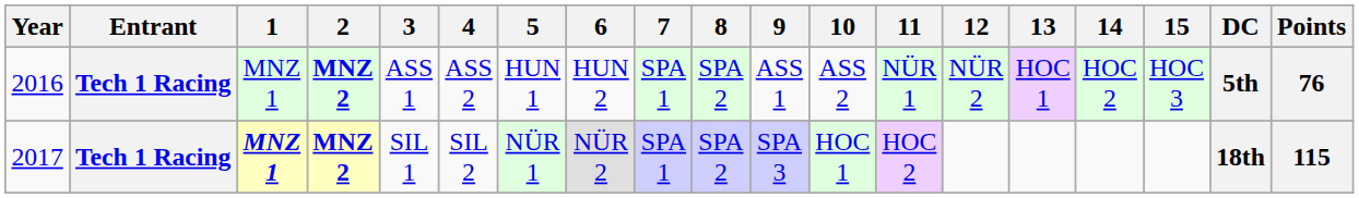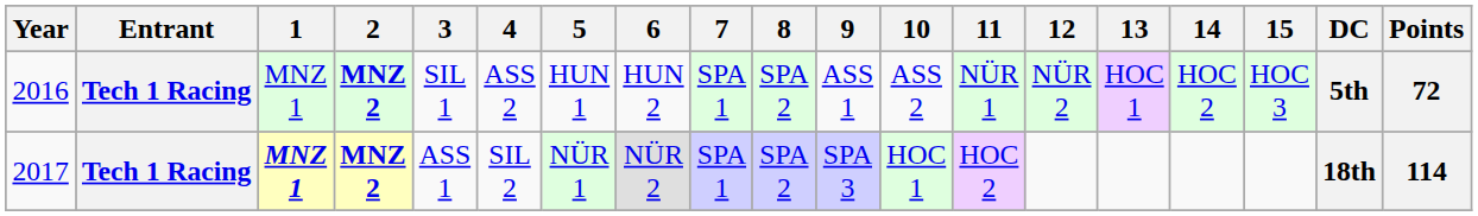 <table class="wikitable" style="text-align:center; font-size:85%">
 <tr>
 <th>Year</th>
 <th>Entrant</th>
 <th>1</th>
 <th>2</th>
 <th>3</th>
 <th>4</th>
 <th>5</th>
 <th>6</th>
 <th>7</th>
 <th>8</th>
 <th>9</th>
 <th>10</th>
 <th>11</th>
 <th>12</th>
 <th>13</th>
 <th>14</th>
 <th>15</th>
 <th>DC</th>
 <th>Points</th>
 </tr>
 <tr>
 <td><a href='#'>2016</a></td>
 <th nowrap><a href='#'>Tech 1 Racing</a></th>
 <td style="background:#dfffdf;"><a href='#'>MNZ<br>1</a><br></td>
 <td style="background:#dfffdf;"><strong><a href='#'>MNZ<br>2</a><br></strong></td>
-<td style="background:#;"><a href='#'>ASS<br>1</a></td>
+<td style="background:#;"><a href='#'>SIL<br>1</a></td>
 <td style="background:#;"><a href='#'>ASS<br>2</a></td>
 <td style="background:#;"><a href='#'>HUN<br>1</a></td>
 <td style="background:#;"><a href='#'>HUN<br>2</a></td>
 <td style="background:#dfffdf;"><a href='#'>SPA<br>1</a><br></td>
 <td style="background:#dfffdf;"><a href='#'>SPA<br>2</a><br></td>
 <td style="background:#;"><a href='#'>ASS<br>1</a></td>
 <td style="background:#;"><a href='#'>ASS<br>2</a></td>
 <td style="background:#dfffdf;"><a href='#'>NÜR<br>1</a><br></td>
 <td style="background:#dfffdf;"><a href='#'>NÜR<br>2</a><br></td>
 <td style="background:#efcfff;"><a href='#'>HOC<br>1</a><br></td>
 <td style="background:#dfffdf;"><a href='#'>HOC<br>2</a><br></td>
 <td style="background:#dfffdf;"><a href='#'>HOC<br>3</a><br></td>
 <th>5th</th>
-<th>76</th>
+<th>72</th>
 </tr>
 <tr>
 <td><a href='#'>2017</a></td>
 <th nowrap><a href='#'>Tech 1 Racing</a></th>
 <td style="background:#ffffbf;"><strong><em><a href='#'>MNZ<br>1</a></em></strong><br></td>
 <td style="background:#ffffbf;"><strong><a href='#'>MNZ<br>2</a></strong><br></td>
-<td style="background:#;"><a href='#'>SIL<br>1</a></td>
+<td style="background:#;"><a href='#'>ASS<br>1</a></td>
 <td style="background:#;"><a href='#'>SIL<br>2</a></td>
 <td style="background:#dfffdf;"><a href='#'>NÜR<br>1</a><br></td>
 <td style="background:#dfdfdf;"><a href='#'>NÜR<br>2</a><br></td>
 <td style="background:#cfcfff;"><a href='#'>SPA<br>1</a><br></td>
 <td style="background:#cfcfff;"><a href='#'>SPA<br>2</a><br></td>
 <td style="background:#cfcfff;"><a href='#'>SPA<br>3</a><br></td>
 <td style="background:#dfffdf;"><a href='#'>HOC<br>1</a><br></td>
 <td style="background:#efcfff;"><a href='#'>HOC<br>2</a><br></td>
 <td></td>
 <td></td>
 <td></td>
 <td></td>
 <th>18th</th>
-<th>115</th>
+<th>114</th>
 </tr>
 </table>
